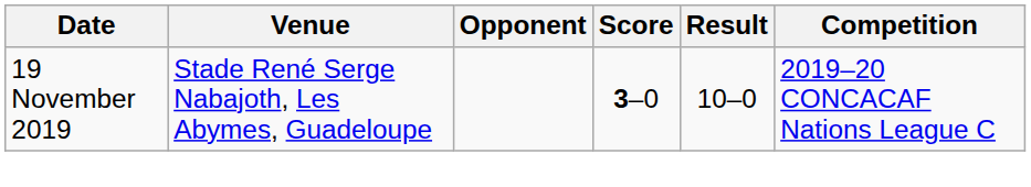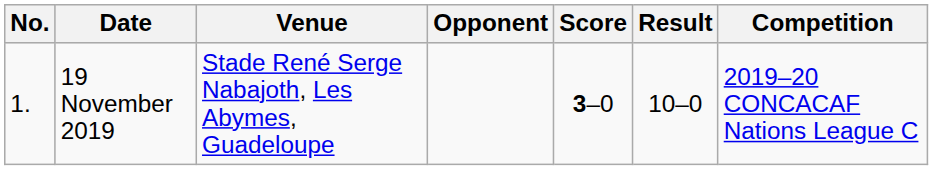 <table class="wikitable">
 <tr>
+<th>No.</th>
 <th>Date</th>
 <th>Venue</th>
 <th>Opponent</th>
 <th>Score</th>
 <th>Result</th>
 <th>Competition</th>
 </tr>
 <tr>
+<td>1.</td>
 <td>19 November 2019</td>
 <td><a href='#'>Stade René Serge Nabajoth</a>, <a href='#'>Les Abymes</a>, <a href='#'>Guadeloupe</a></td>
 <td></td>
 <td align=center><strong>3</strong>–0</td>
 <td align=center>10–0</td>
 <td><a href='#'>2019–20 CONCACAF Nations League C</a></td>
 </tr>
 </table>
